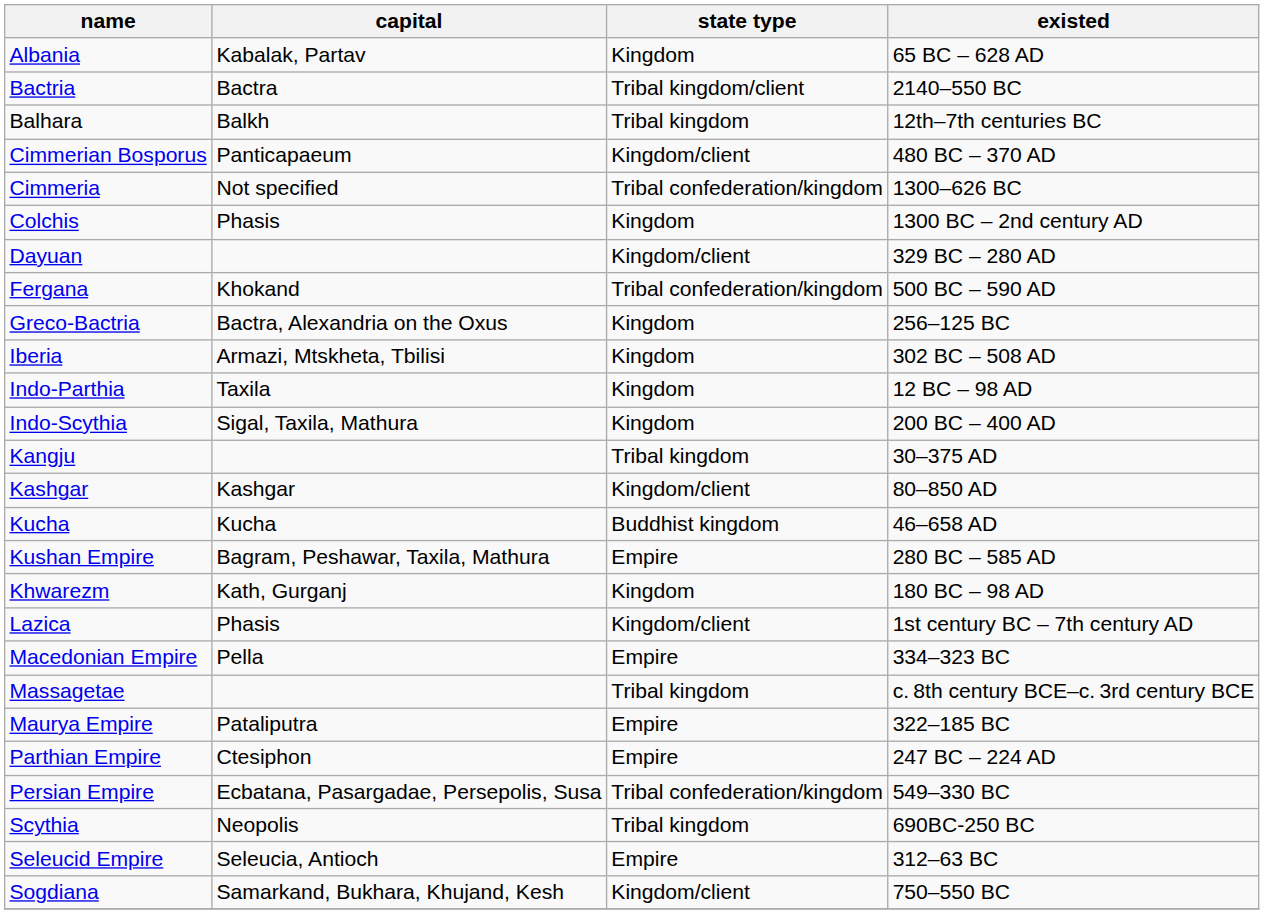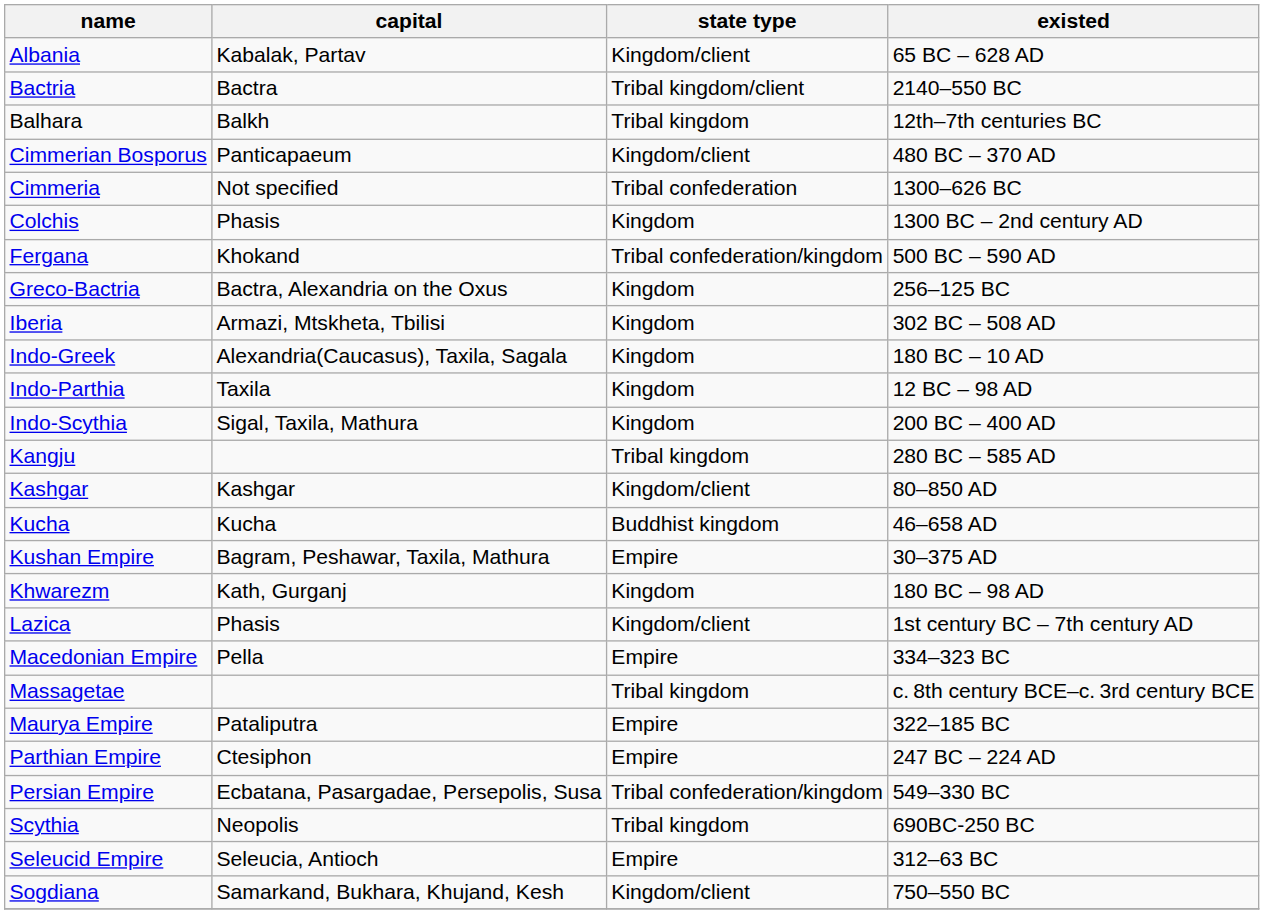 <table class="wikitable sortable" border="1">
 <tr>
 <th>name</th>
 <th>capital</th>
 <th>state type</th>
 <th>existed</th>
 </tr>
 <tr>
 <td><a href='#'>Albania</a></td>
 <td>Kabalak, Partav</td>
-<td>Kingdom</td>
+<td>Kingdom/client</td>
 <td>65 BC – 628 AD</td>
 </tr>
 <tr>
 <td><a href='#'>Bactria</a></td>
 <td>Bactra</td>
 <td>Tribal kingdom/client</td>
 <td>2140–550 BC</td>
 </tr>
 <tr>
 <td>Balhara</td>
 <td>Balkh</td>
 <td>Tribal kingdom</td>
 <td>12th–7th centuries BC</td>
 </tr>
 <tr>
 <td><a href='#'>Cimmerian Bosporus</a></td>
 <td>Panticapaeum</td>
 <td>Kingdom/client</td>
 <td>480 BC – 370 AD</td>
 </tr>
 <tr>
 <td><a href='#'>Cimmeria</a></td>
 <td>Not specified</td>
-<td>Tribal confederation/kingdom</td>
+<td>Tribal confederation</td>
 <td>1300–626 BC</td>
 </tr>
 <tr>
 <td><a href='#'>Colchis</a></td>
 <td>Phasis</td>
 <td>Kingdom</td>
 <td>1300 BC – 2nd century AD</td>
-</tr>
-<tr>
-<td><a href='#'>Dayuan</a></td>
-<td></td>
-<td>Kingdom/client</td>
-<td>329 BC – 280 AD</td>
 </tr>
 <tr>
 <td><a href='#'>Fergana</a></td>
 <td>Khokand</td>
 <td>Tribal confederation/kingdom</td>
 <td>500 BC – 590 AD</td>
 </tr>
 <tr>
 <td><a href='#'>Greco-Bactria</a></td>
 <td>Bactra, Alexandria on the Oxus</td>
 <td>Kingdom</td>
 <td>256–125 BC</td>
 </tr>
 <tr>
 <td><a href='#'>Iberia</a></td>
 <td>Armazi, Mtskheta, Tbilisi</td>
 <td>Kingdom</td>
 <td>302 BC – 508 AD</td>
 </tr>
 <tr>
+<td><a href='#'>Indo-Greek</a></td>
+<td>Alexandria(Caucasus), Taxila, Sagala</td>
+<td>Kingdom</td>
+<td>180 BC – 10 AD</td>
+</tr>
+<tr>
 <td><a href='#'>Indo-Parthia</a></td>
 <td>Taxila</td>
 <td>Kingdom</td>
 <td>12 BC – 98 AD</td>
 </tr>
 <tr>
 <td><a href='#'>Indo-Scythia</a></td>
 <td>Sigal, Taxila, Mathura</td>
 <td>Kingdom</td>
 <td>200 BC – 400 AD</td>
 </tr>
 <tr>
 <td><a href='#'>Kangju</a></td>
 <td></td>
 <td>Tribal kingdom</td>
-<td>30–375 AD</td>
+<td>280 BC – 585 AD</td>
 </tr>
 <tr>
 <td><a href='#'>Kashgar</a></td>
 <td>Kashgar</td>
 <td>Kingdom/client</td>
 <td>80–850 AD</td>
 </tr>
 <tr>
 <td><a href='#'>Kucha</a></td>
 <td>Kucha</td>
 <td>Buddhist kingdom</td>
 <td>46–658 AD</td>
 </tr>
 <tr>
 <td><a href='#'>Kushan Empire</a></td>
 <td>Bagram, Peshawar, Taxila, Mathura</td>
 <td>Empire</td>
-<td>280 BC – 585 AD</td>
+<td>30–375 AD</td>
 </tr>
 <tr>
 <td><a href='#'>Khwarezm</a></td>
 <td>Kath, Gurganj</td>
 <td>Kingdom</td>
 <td>180 BC – 98 AD</td>
 </tr>
 <tr>
 <td><a href='#'>Lazica</a></td>
 <td>Phasis</td>
 <td>Kingdom/client</td>
 <td>1st century BC – 7th century AD</td>
 </tr>
 <tr>
 <td><a href='#'>Macedonian Empire</a></td>
 <td>Pella</td>
 <td>Empire</td>
 <td>334–323 BC</td>
 </tr>
 <tr>
 <td><a href='#'>Massagetae</a></td>
 <td></td>
 <td>Tribal kingdom</td>
 <td>c. 8th century BCE–c. 3rd century BCE</td>
 </tr>
 <tr>
 <td><a href='#'>Maurya Empire</a></td>
 <td>Pataliputra</td>
 <td>Empire</td>
 <td>322–185 BC</td>
 </tr>
 <tr>
 <td><a href='#'>Parthian Empire</a></td>
 <td>Ctesiphon</td>
 <td>Empire</td>
 <td>247 BC – 224 AD</td>
 </tr>
 <tr>
 <td><a href='#'>Persian Empire</a></td>
 <td>Ecbatana, Pasargadae, Persepolis, Susa</td>
 <td>Tribal confederation/kingdom</td>
 <td>549–330 BC</td>
 </tr>
 <tr>
 <td><a href='#'>Scythia</a></td>
 <td>Neopolis</td>
 <td>Tribal kingdom</td>
 <td>690BC-250 BC</td>
 </tr>
 <tr>
 <td><a href='#'>Seleucid Empire</a></td>
 <td>Seleucia, Antioch</td>
 <td>Empire</td>
 <td>312–63 BC</td>
 </tr>
 <tr>
 <td><a href='#'>Sogdiana</a></td>
 <td>Samarkand, Bukhara, Khujand, Kesh</td>
 <td>Kingdom/client</td>
 <td>750–550 BC</td>
 </tr>
 <tr>
 </tr>
 </table>
